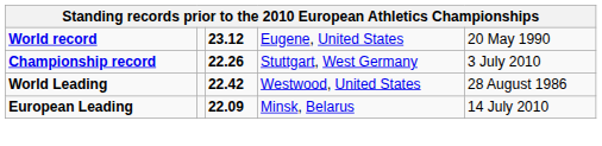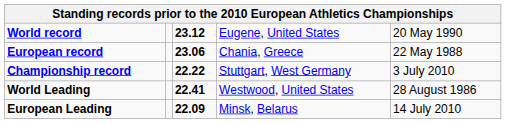 <table class="wikitable" width=75%>
 <tr>
 <th colspan="5">Standing records prior to the 2010 European Athletics Championships</th>
 </tr>
 <tr>
 <td><strong><a href='#'>World record</a></strong></td>
 <td></td>
 <td><strong>23.12</strong></td>
 <td><a href='#'>Eugene</a>, <a href='#'>United States</a></td>
 <td>20 May 1990</td>
 </tr>
 <tr>
+<td><strong><a href='#'>European record</a></strong></td>
+<td></td>
+<td><strong>23.06</strong></td>
+<td><a href='#'>Chania</a>, <a href='#'>Greece</a></td>
+<td>22 May 1988</td>
+</tr>
+<tr>
 <td><strong><a href='#'>Championship record</a></strong></td>
 <td></td>
-<td><strong>22.26</strong></td>
+<td><strong>22.22</strong></td>
 <td><a href='#'>Stuttgart</a>, <a href='#'>West Germany</a></td>
 <td>3 July 2010</td>
 </tr>
 <tr>
 <td><strong>World Leading</strong></td>
 <td></td>
-<td><strong>22.42</strong></td>
+<td><strong>22.41</strong></td>
 <td><a href='#'>Westwood</a>, <a href='#'>United States</a></td>
 <td>28 August 1986</td>
 </tr>
 <tr>
 <td><strong>European Leading</strong></td>
 <td></td>
 <td><strong>22.09</strong></td>
 <td><a href='#'>Minsk</a>, <a href='#'>Belarus</a></td>
 <td>14 July 2010</td>
 </tr>
 </table>
